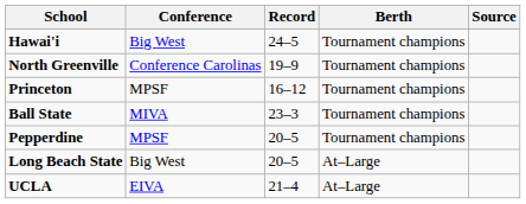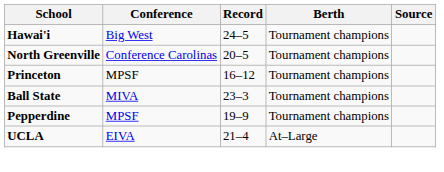 <table class="wikitable sortable plainrowheaders">
 <tr>
 <th scope="col">School</th>
 <th scope="col">Conference</th>
 <th scope="col">Record</th>
 <th scope="col">Berth</th>
 <th scope="col">Source</th>
 </tr>
 <tr>
 <td style=><strong>Hawai'i</strong></td>
 <td><a href='#'>Big West</a></td>
 <td>24–5</td>
 <td>Tournament champions</td>
 <td></td>
 </tr>
 <tr>
 <td style=><strong>North Greenville</strong></td>
 <td><a href='#'>Conference Carolinas</a></td>
-<td>19–9</td>
+<td>20–5</td>
 <td>Tournament champions</td>
 <td></td>
 </tr>
 <tr>
 <td style=><strong>Princeton</strong></td>
 <td>MPSF</td>
 <td>16–12</td>
 <td>Tournament champions</td>
 <td></td>
 </tr>
 <tr>
 <td style=><strong>Ball State</strong></td>
 <td><a href='#'>MIVA</a></td>
 <td>23–3</td>
 <td>Tournament champions</td>
 <td></td>
 </tr>
 <tr>
 <td style=><strong>Pepperdine</strong></td>
 <td><a href='#'>MPSF</a></td>
-<td>20–5</td>
+<td>19–9</td>
 <td>Tournament champions</td>
-<td></td>
-</tr>
-<tr>
-<td style=><strong>Long Beach State</strong></td>
-<td>Big West</td>
-<td>20–5</td>
-<td>At–Large</td>
 <td></td>
 </tr>
 <tr>
 <td style=><strong>UCLA</strong></td>
 <td><a href='#'>EIVA</a></td>
 <td>21–4</td>
 <td>At–Large</td>
 <td></td>
 </tr>
 </table>
